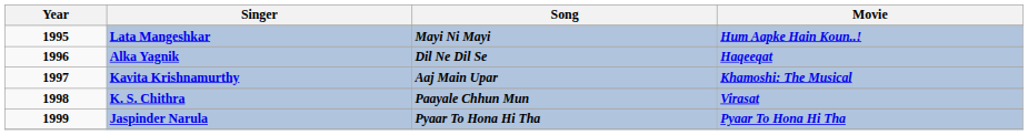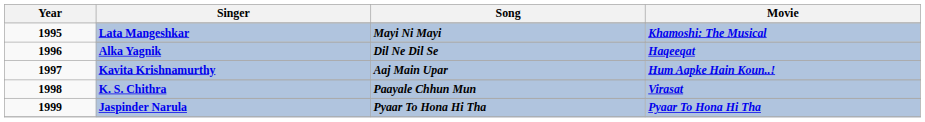 <table class="wikitable" style="width:98%;">
 <tr style="background:#bebebe;">
 <th style="width:10%;">Year</th>
 <th style="width:30%;">Singer</th>
 <th style="width:30%;">Song</th>
 <th style="width:30%;">Movie</th>
 </tr>
 <tr>
 <td rowspan="2" style="text-align:center"><strong>1995</strong></td>
 </tr>
 <tr style="background:#B0C4DE;">
 <td><strong><a href='#'>Lata Mangeshkar</a></strong></td>
 <td><strong><em>Mayi Ni Mayi</em></strong></td>
-<td><strong><em><a href='#'>Hum Aapke Hain Koun..!</a></em></strong></td>
+<td><strong><em><a href='#'>Khamoshi: The Musical</a></em></strong></td>
 </tr>
 <tr>
 <td rowspan="2" style="text-align:center"><strong>1996</strong></td>
 </tr>
 <tr style="background:#B0C4DE;">
 <td><strong><a href='#'>Alka Yagnik</a></strong></td>
 <td><strong><em>Dil Ne Dil Se</em></strong></td>
 <td><strong><a href='#'><em>Haqeeqat</em></a></strong></td>
 </tr>
 <tr>
 <td rowspan="2" style="text-align:center"><strong>1997</strong></td>
 </tr>
 <tr style="background:#B0C4DE;">
 <td><strong><a href='#'>Kavita Krishnamurthy</a></strong></td>
 <td><strong><em>Aaj Main Upar</em></strong></td>
-<td><strong><em><a href='#'>Khamoshi: The Musical</a></em></strong></td>
+<td><strong><em><a href='#'>Hum Aapke Hain Koun..!</a></em></strong></td>
 </tr>
 <tr>
 <td rowspan="2" style="text-align:center"><strong>1998</strong></td>
 </tr>
 <tr style="background:#B0C4DE;">
 <td><strong><a href='#'>K. S. Chithra</a></strong></td>
 <td><strong><em>Paayale Chhun Mun</em></strong></td>
 <td><strong><a href='#'><em>Virasat</em></a></strong></td>
 </tr>
 <tr>
 <td rowspan="2" style="text-align:center"><strong>1999</strong></td>
 </tr>
 <tr style="background:#B0C4DE;">
 <td><strong><a href='#'>Jaspinder Narula</a></strong></td>
 <td><strong><em>Pyaar To Hona Hi Tha</em></strong></td>
 <td><strong><em><a href='#'>Pyaar To Hona Hi Tha</a></em></strong></td>
 </tr>
 <tr>
 </tr>
 </table>
